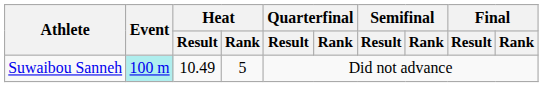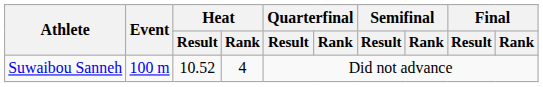 <table class=wikitable style="font-size:90%">
 <tr>
 <th rowspan="2">Athlete</th>
 <th rowspan="2">Event</th>
 <th colspan="2">Heat</th>
 <th colspan="2">Quarterfinal</th>
 <th colspan="2">Semifinal</th>
 <th colspan="2">Final</th>
 </tr>
 <tr style="font-size:95%">
 <th>Result</th>
 <th>Rank</th>
 <th>Result</th>
 <th>Rank</th>
 <th>Result</th>
 <th>Rank</th>
 <th>Result</th>
 <th>Rank</th>
 </tr>
 <tr align=center>
 <td align=left><a href='#'>Suwaibou Sanneh</a></td>
-<td align=left style="background: paleturquoise;"><a href='#'>100 m</a></td>
-<td>10.49</td>
-<td>5</td>
+<td align=left><a href='#'>100 m</a></td>
+<td>10.52</td>
+<td>4</td>
 <td colspan=6>Did not advance</td>
 </tr>
 </table>
